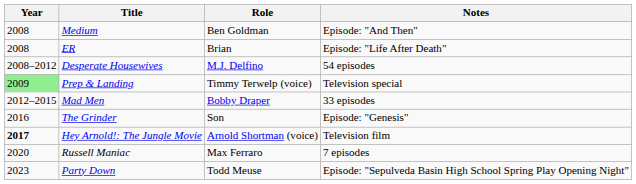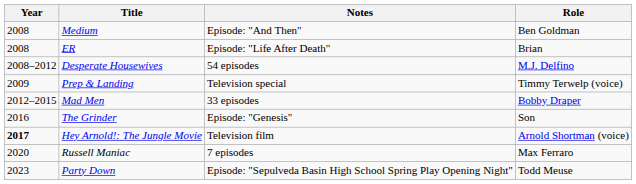 <table class="wikitable sortable">
 <tr>
 <th>Year</th>
 <th>Title</th>
+<th>Notes</th>
 <th>Role</th>
-<th>Notes</th>
 </tr>
 <tr>
 <td>2008</td>
 <td><a href='#'><em>Medium</em></a></td>
+<td>Episode: "And Then"</td>
 <td>Ben Goldman</td>
-<td>Episode: "And Then"</td>
 </tr>
 <tr>
 <td>2008</td>
 <td><a href='#'><em>ER</em></a></td>
+<td>Episode: "Life After Death"</td>
 <td>Brian</td>
-<td>Episode: "Life After Death"</td>
 </tr>
 <tr>
 <td>2008–2012</td>
 <td><em><a href='#'>Desperate Housewives</a></em></td>
+<td>54 episodes</td>
 <td><a href='#'>M.J. Delfino</a></td>
-<td>54 episodes</td>
 </tr>
 <tr>
-<td style="background: lightgreen;">2009</td>
+<td>2009</td>
 <td><em><a href='#'>Prep & Landing</a></em></td>
+<td>Television special</td>
 <td>Timmy Terwelp (voice)</td>
-<td>Television special</td>
 </tr>
 <tr>
 <td>2012–2015</td>
 <td><em><a href='#'>Mad Men</a></em></td>
+<td>33 episodes</td>
 <td><a href='#'>Bobby Draper</a></td>
-<td>33 episodes</td>
 </tr>
 <tr>
 <td>2016</td>
 <td><a href='#'><em>The Grinder</em></a></td>
+<td>Episode: "Genesis"</td>
 <td>Son</td>
-<td>Episode: "Genesis"</td>
 </tr>
 <tr>
 <td><strong>2017</strong></td>
 <td><em><a href='#'>Hey Arnold!: The Jungle Movie</a></em></td>
+<td>Television film</td>
 <td><a href='#'>Arnold Shortman</a> (voice)</td>
-<td>Television film</td>
 </tr>
 <tr>
 <td>2020</td>
 <td><em>Russell Maniac</em></td>
+<td>7 episodes</td>
 <td>Max Ferraro</td>
-<td>7 episodes</td>
 </tr>
 <tr>
 <td>2023</td>
 <td><em><a href='#'>Party Down</a></em></td>
+<td>Episode: "Sepulveda Basin High School Spring Play Opening Night"</td>
 <td>Todd Meuse</td>
-<td>Episode: "Sepulveda Basin High School Spring Play Opening Night"</td>
 </tr>
 </table>
